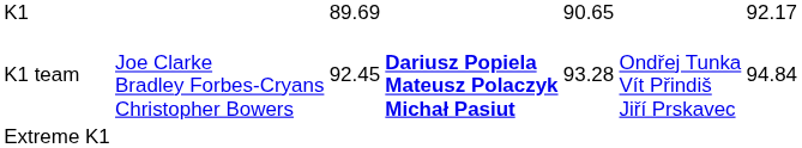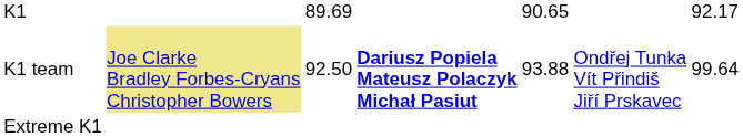 <table>
 <tr>
 <td>K1</td>
 <td></td>
 <td>89.69</td>
 <td></td>
 <td>90.65</td>
 <td></td>
 <td>92.17</td>
 </tr>
 <tr>
 <td>K1 team</td>
-<td><br><a href='#'>Joe Clarke</a><br><a href='#'>Bradley Forbes-Cryans</a><br><a href='#'>Christopher Bowers</a></td>
-<td>92.45</td>
+<td style="background: khaki;"><br><a href='#'>Joe Clarke</a><br><a href='#'>Bradley Forbes-Cryans</a><br><a href='#'>Christopher Bowers</a></td>
+<td>92.50</td>
 <td><strong><br><a href='#'>Dariusz Popiela</a><br><a href='#'>Mateusz Polaczyk</a><br><a href='#'>Michał Pasiut</a></strong></td>
-<td>93.28</td>
+<td>93.88</td>
 <td><br><a href='#'>Ondřej Tunka</a><br><a href='#'>Vít Přindiš</a><br><a href='#'>Jiří Prskavec</a></td>
-<td>94.84</td>
+<td>99.64</td>
 </tr>
 <tr>
 <td>Extreme K1</td>
 <td></td>
 <td></td>
 <td></td>
 <td></td>
 <td></td>
 <td></td>
 </tr>
 </table>
